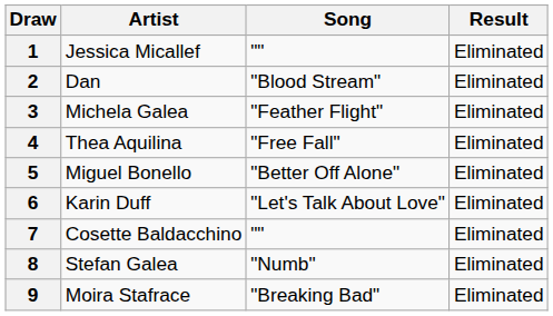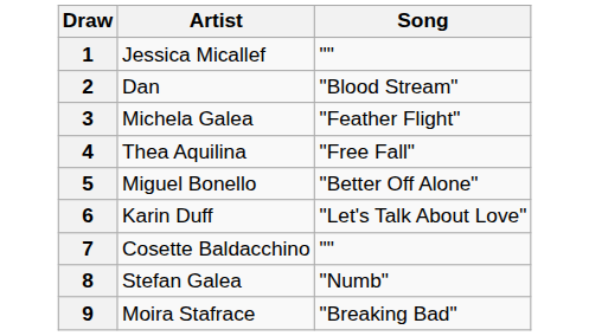 <table class="sortable wikitable plainrowheaders" style="margin: 1em auto 1em auto; text-align:left;">
 <tr>
 <th>Draw</th>
 <th>Artist</th>
 <th>Song</th>
-<th>Result</th>
 </tr>
 <tr>
 <th scope="row" style="text-align:center;">1</th>
 <td>Jessica Micallef</td>
 <td>""</td>
-<td>Eliminated</td>
 </tr>
 <tr>
 <th scope="row" style="text-align:center;">2</th>
 <td>Dan</td>
 <td>"Blood Stream"</td>
-<td>Eliminated</td>
 </tr>
 <tr>
 <th scope="row" style="text-align:center;">3</th>
 <td>Michela Galea</td>
 <td>"Feather Flight"</td>
-<td>Eliminated</td>
 </tr>
 <tr>
 <th scope="row" style="text-align:center;">4</th>
 <td>Thea Aquilina</td>
 <td>"Free Fall"</td>
-<td>Eliminated</td>
 </tr>
 <tr>
 <th scope="row" style="text-align:center;">5</th>
 <td>Miguel Bonello</td>
 <td>"Better Off Alone"</td>
-<td>Eliminated</td>
 </tr>
 <tr>
 <th scope="row" style="text-align:center;">6</th>
 <td>Karin Duff</td>
 <td>"Let's Talk About Love"</td>
-<td>Eliminated</td>
 </tr>
 <tr>
 <th scope="row" style="text-align:center;">7</th>
 <td>Cosette Baldacchino</td>
 <td>""</td>
-<td>Eliminated</td>
 </tr>
 <tr>
 <th scope="row" style="text-align:center;">8</th>
 <td>Stefan Galea</td>
 <td>"Numb"</td>
-<td>Eliminated</td>
 </tr>
 <tr>
 <th scope="row" style="text-align:center;">9</th>
 <td>Moira Stafrace</td>
 <td>"Breaking Bad"</td>
-<td>Eliminated</td>
 </tr>
 </table>
